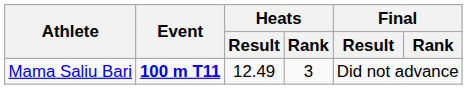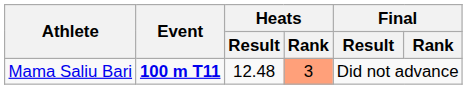 <table class="wikitable" style="font-size:90%; text-align:center">
 <tr>
 <th rowspan="2">Athlete</th>
 <th rowspan="2">Event</th>
 <th colspan="2">Heats</th>
 <th colspan="2">Final</th>
 </tr>
 <tr>
 <th>Result</th>
 <th>Rank</th>
 <th>Result</th>
 <th>Rank</th>
 </tr>
 <tr>
 <td align="left"><a href='#'>Mama Saliu Bari</a></td>
 <td align="left"><strong><a href='#'>100 m T11</a></strong></td>
-<td>12.49 </td>
-<td>3</td>
+<td>12.48 </td>
+<td style="background: lightsalmon;">3</td>
 <td colspan=2>Did not advance</td>
 </tr>
 </table>
